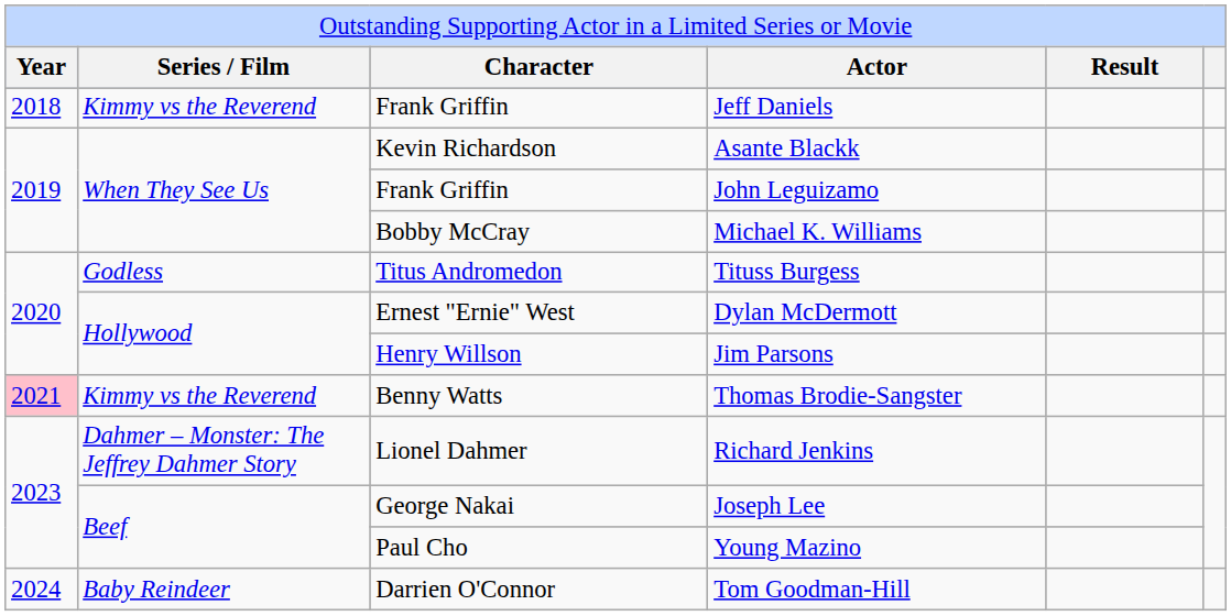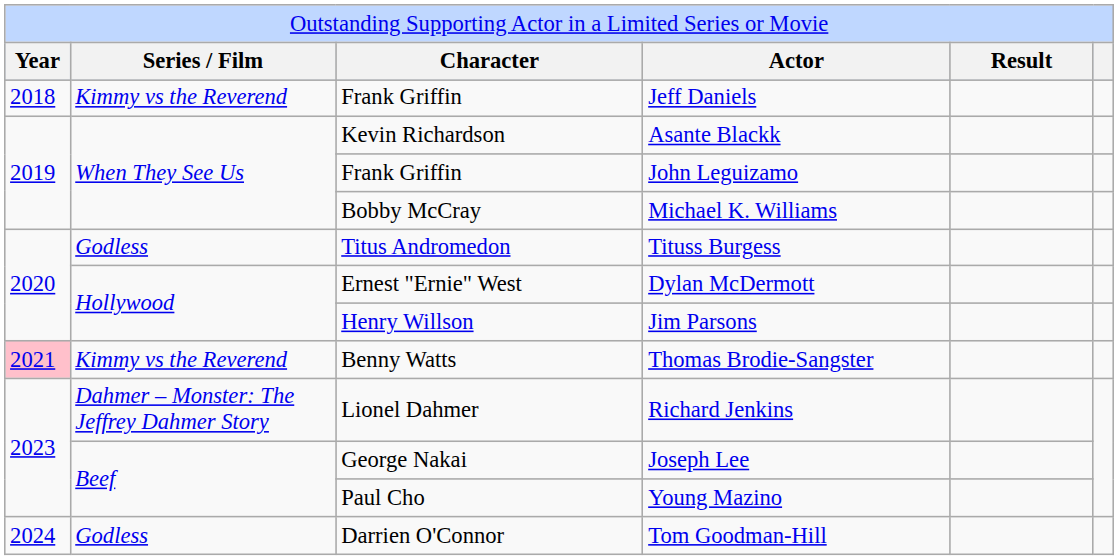 <table class="wikitable plainrowheaders" style="font-size: 90%" width=80%>
 <tr ---- bgcolor="#bfd7ff">
 <td colspan=6 align=center><a href='#'>Outstanding Supporting Actor in a Limited Series or Movie</a></td>
 </tr>
 <tr ---- bgcolor="#bfd7ff">
 <th scope="col" style="width:1%;">Year</th>
 <th scope="col" style="width:13%;">Series / Film</th>
 <th scope="col" style="width:15%;">Character</th>
 <th scope="col" style="width:15%;">Actor</th>
 <th scope="col" style="width:7%;">Result</th>
 <th scope="col" style="width:1%;"></th>
 </tr>
 <tr>
 <td><a href='#'>2018</a></td>
 <td><em><a href='#'>Kimmy vs the Reverend</a></em></td>
 <td>Frank Griffin</td>
 <td><a href='#'>Jeff Daniels</a></td>
 <td></td>
 <td></td>
 </tr>
 <tr>
 <td rowspan="3"><a href='#'>2019</a></td>
 <td rowspan="3"><em><a href='#'>When They See Us</a></em></td>
 <td>Kevin Richardson</td>
 <td><a href='#'>Asante Blackk</a></td>
 <td></td>
 <td></td>
 </tr>
 <tr>
 <td>Frank Griffin</td>
 <td><a href='#'>John Leguizamo</a></td>
 <td></td>
 <td></td>
 </tr>
 <tr>
 <td>Bobby McCray</td>
 <td><a href='#'>Michael K. Williams</a></td>
 <td></td>
 <td></td>
 </tr>
 <tr>
 <td rowspan="3"><a href='#'>2020</a></td>
 <td><em><a href='#'>Godless</a></em></td>
 <td><a href='#'>Titus Andromedon</a></td>
 <td><a href='#'>Tituss Burgess</a></td>
 <td></td>
 <td></td>
 </tr>
 <tr>
 <td rowspan="2"><em><a href='#'>Hollywood</a></em></td>
 <td>Ernest "Ernie" West</td>
 <td><a href='#'>Dylan McDermott</a></td>
 <td></td>
 <td></td>
 </tr>
 <tr>
 <td><a href='#'>Henry Willson</a></td>
 <td><a href='#'>Jim Parsons</a></td>
 <td></td>
 <td></td>
 </tr>
 <tr>
 <td style="background: pink;"><a href='#'>2021</a></td>
 <td><em><a href='#'>Kimmy vs the Reverend</a></em></td>
 <td>Benny Watts</td>
 <td><a href='#'>Thomas Brodie-Sangster</a></td>
 <td></td>
 <td></td>
 </tr>
 <tr>
 <td rowspan="3"><a href='#'>2023</a></td>
 <td><em><a href='#'>Dahmer – Monster: The Jeffrey Dahmer Story</a></em></td>
 <td>Lionel Dahmer</td>
 <td><a href='#'>Richard Jenkins</a></td>
 <td></td>
 <td rowspan="3"></td>
 </tr>
 <tr>
 <td rowspan="2"><em><a href='#'>Beef</a></em></td>
 <td>George Nakai</td>
 <td><a href='#'>Joseph Lee</a></td>
 <td></td>
 </tr>
 <tr>
 <td>Paul Cho</td>
 <td><a href='#'>Young Mazino</a></td>
 <td></td>
 </tr>
 <tr>
 <td><a href='#'>2024</a></td>
-<td><em><a href='#'>Baby Reindeer</a></em></td>
+<td><em><a href='#'>Godless</a></em></td>
 <td>Darrien O'Connor</td>
 <td><a href='#'>Tom Goodman-Hill</a></td>
 <td></td>
 <td></td>
 </tr>
 </table>
